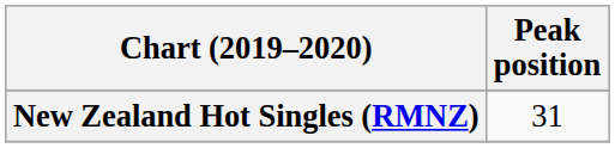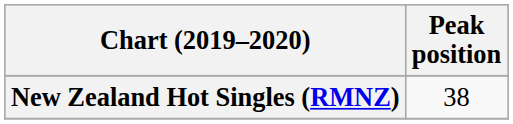 <table class="wikitable sortable plainrowheaders" style="text-align:center">
 <tr>
 <th scope="col">Chart (2019–2020)</th>
 <th scope="col">Peak<br>position</th>
 </tr>
 <tr>
 </tr>
 <tr>
 </tr>
 <tr>
 </tr>
 <tr>
 </tr>
 <tr>
 <th scope="row">New Zealand Hot Singles (<a href='#'>RMNZ</a>)</th>
-<td>31</td>
+<td>38</td>
 </tr>
 <tr>
 </tr>
 </table>
